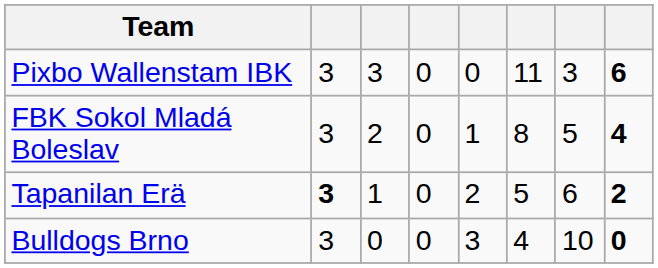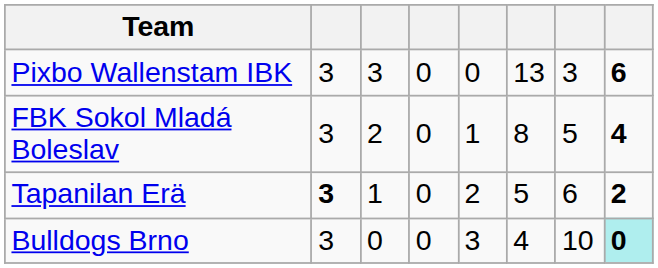 <table class="wikitable">
 <tr>
 <th width=165>Team</th>
 <th width=20></th>
 <th width=20></th>
 <th width=20></th>
 <th width=20></th>
 <th width=20></th>
 <th width=20></th>
 <th width=20></th>
 </tr>
 <tr>
 <td style="text-align:left;"><a href='#'>Pixbo Wallenstam IBK</a></td>
 <td>3</td>
 <td>3</td>
 <td>0</td>
 <td>0</td>
-<td>11</td>
+<td>13</td>
 <td>3</td>
 <td><strong>6</strong></td>
 </tr>
 <tr>
 <td style="text-align:left;"><a href='#'>FBK Sokol Mladá Boleslav</a>   </td>
 <td>3</td>
 <td>2</td>
 <td>0</td>
 <td>1</td>
 <td>8</td>
 <td>5</td>
 <td><strong>4</strong></td>
 </tr>
 <tr>
 <td style="text-align:left;"><a href='#'>Tapanilan Erä</a></td>
 <td><strong>3</strong></td>
 <td>1</td>
 <td>0</td>
 <td>2</td>
 <td>5</td>
 <td>6</td>
 <td><strong>2</strong></td>
 </tr>
 <tr>
 <td style="text-align:left;"><a href='#'>Bulldogs Brno</a></td>
 <td>3</td>
 <td>0</td>
 <td>0</td>
 <td>3</td>
 <td>4</td>
 <td>10</td>
-<td><strong>0</strong></td>
+<td style="background: paleturquoise;"><strong>0</strong></td>
 </tr>
 </table>
